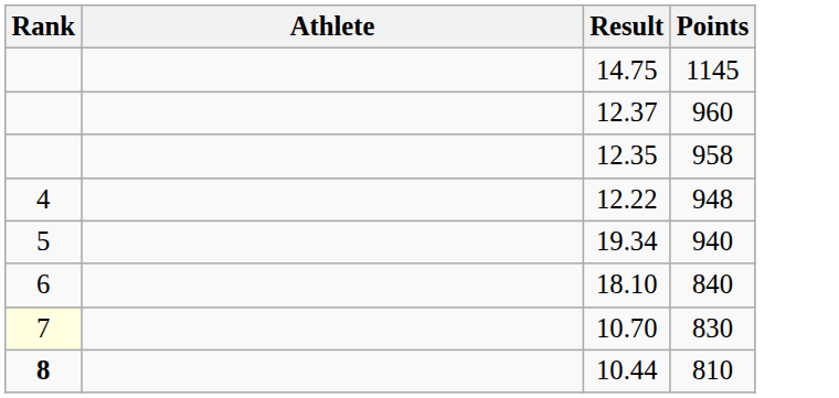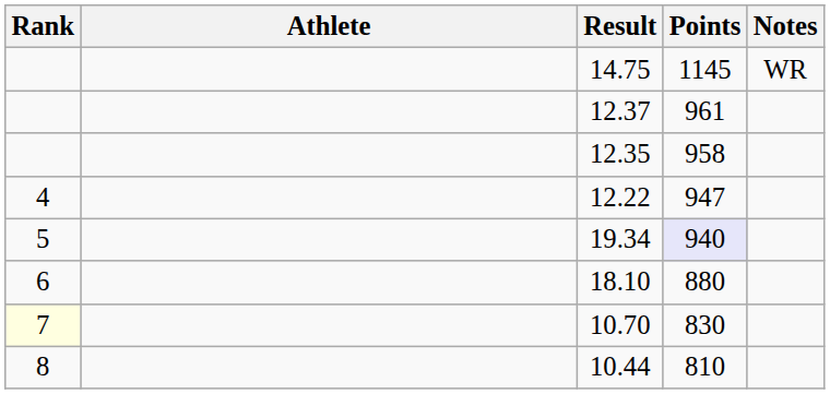 <table class="wikitable" style="text-align:center">
 <tr>
 <th>Rank</th>
 <th Style="width:18em">Athlete</th>
 <th>Result</th>
 <th>Points</th>
+<th>Notes</th>
 </tr>
 <tr>
 <td></td>
 <td style="text-align:left"></td>
 <td>14.75</td>
 <td>1145</td>
+<td>WR</td>
 </tr>
 <tr>
 <td></td>
 <td style="text-align:left"></td>
 <td>12.37</td>
-<td>960</td>
+<td>961</td>
+<td></td>
 </tr>
 <tr>
 <td></td>
 <td style="text-align:left"></td>
 <td>12.35</td>
 <td>958</td>
+<td></td>
 </tr>
 <tr>
 <td>4</td>
 <td style="text-align:left"></td>
 <td>12.22</td>
-<td>948</td>
+<td>947</td>
+<td></td>
 </tr>
 <tr>
 <td>5</td>
 <td style="text-align:left"></td>
 <td>19.34</td>
-<td>940</td>
+<td style="background: lavender;">940</td>
+<td></td>
 </tr>
 <tr>
 <td>6</td>
 <td style="text-align:left"></td>
 <td>18.10</td>
-<td>840</td>
+<td>880</td>
+<td></td>
 </tr>
 <tr>
 <td style="background: lightyellow;">7</td>
 <td style="text-align:left"></td>
 <td>10.70</td>
 <td>830</td>
+<td></td>
 </tr>
 <tr>
-<td><strong>8</strong></td>
+<td>8</td>
 <td style="text-align:left"></td>
 <td>10.44</td>
 <td>810</td>
+<td></td>
 </tr>
 </table>
